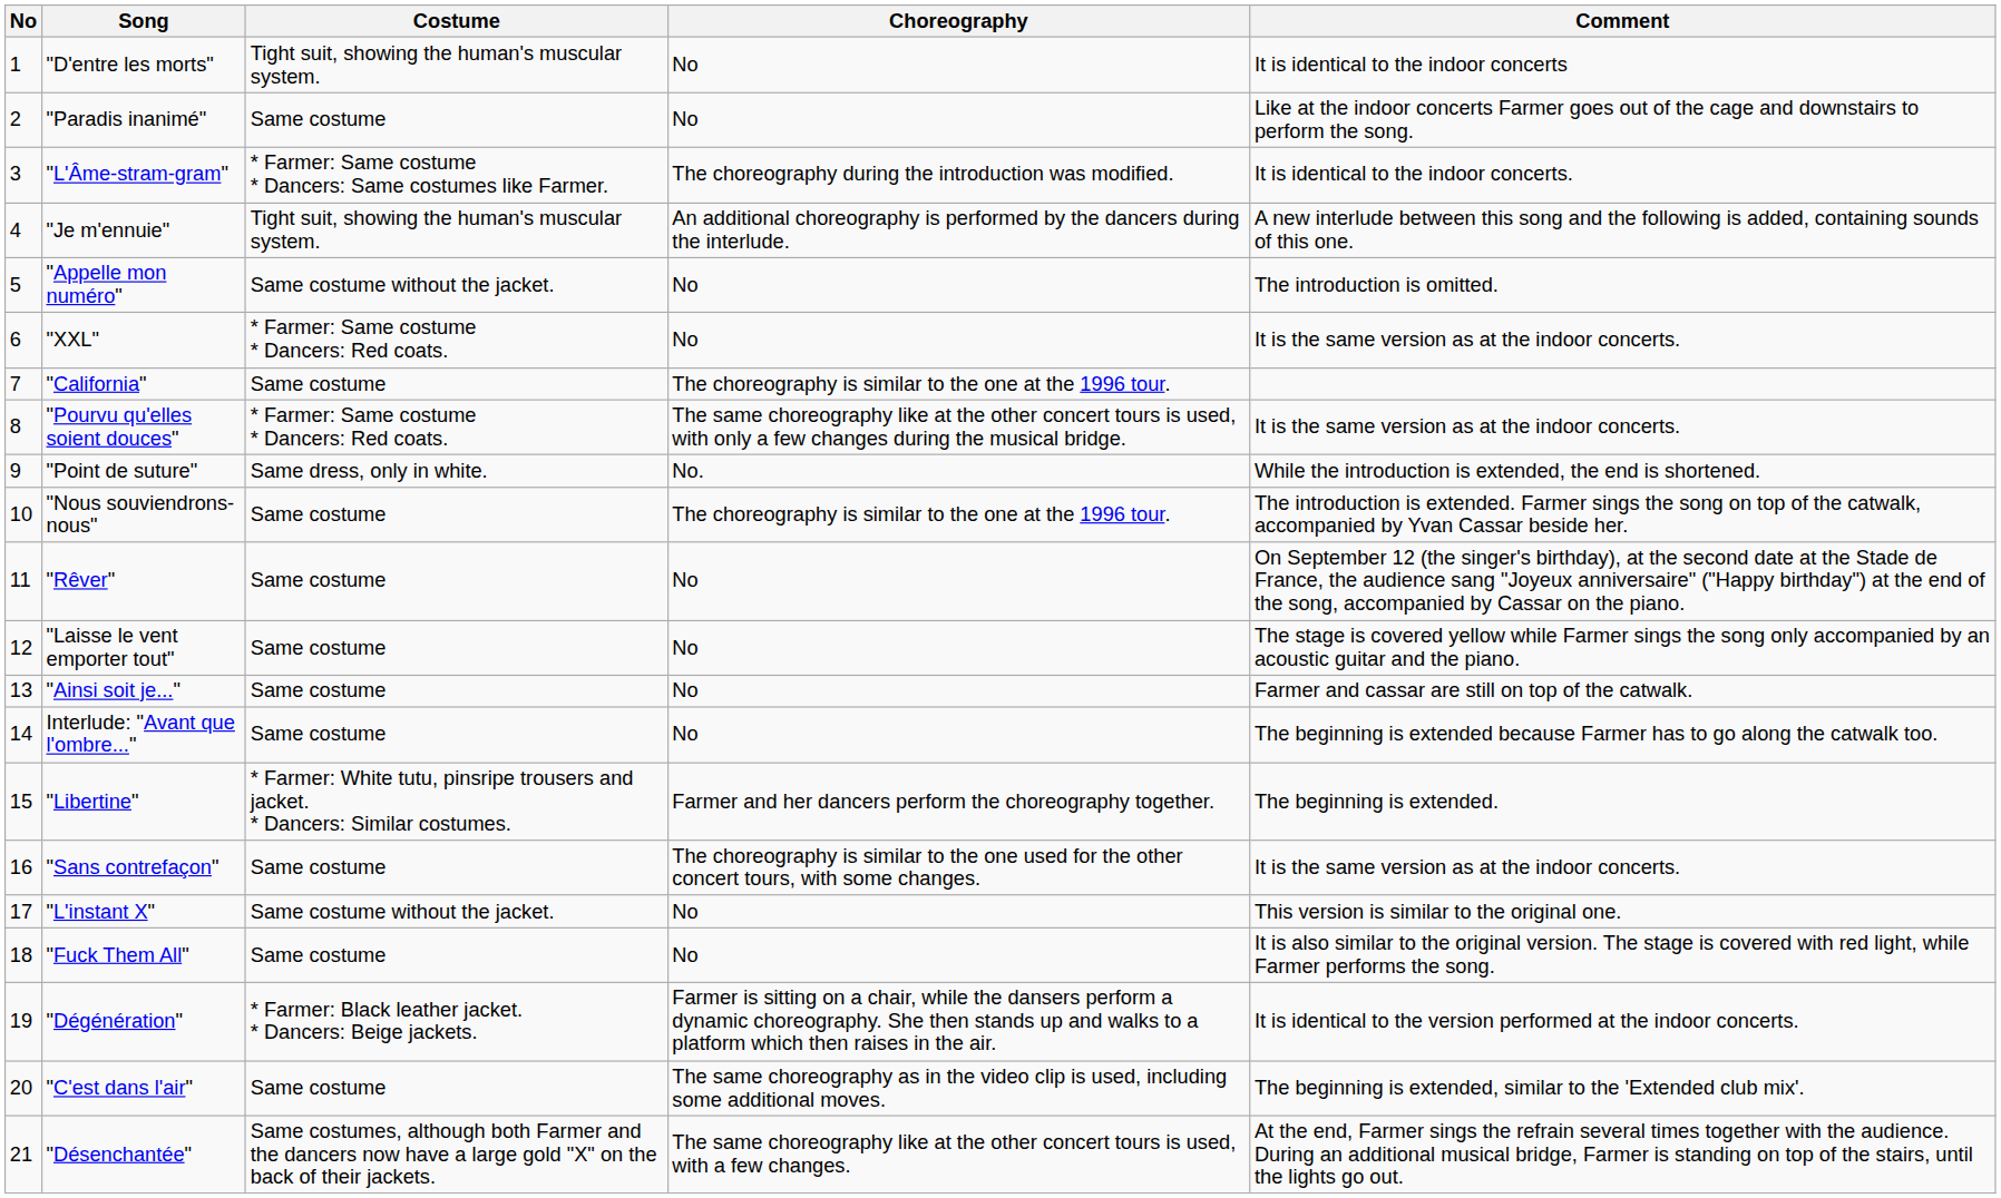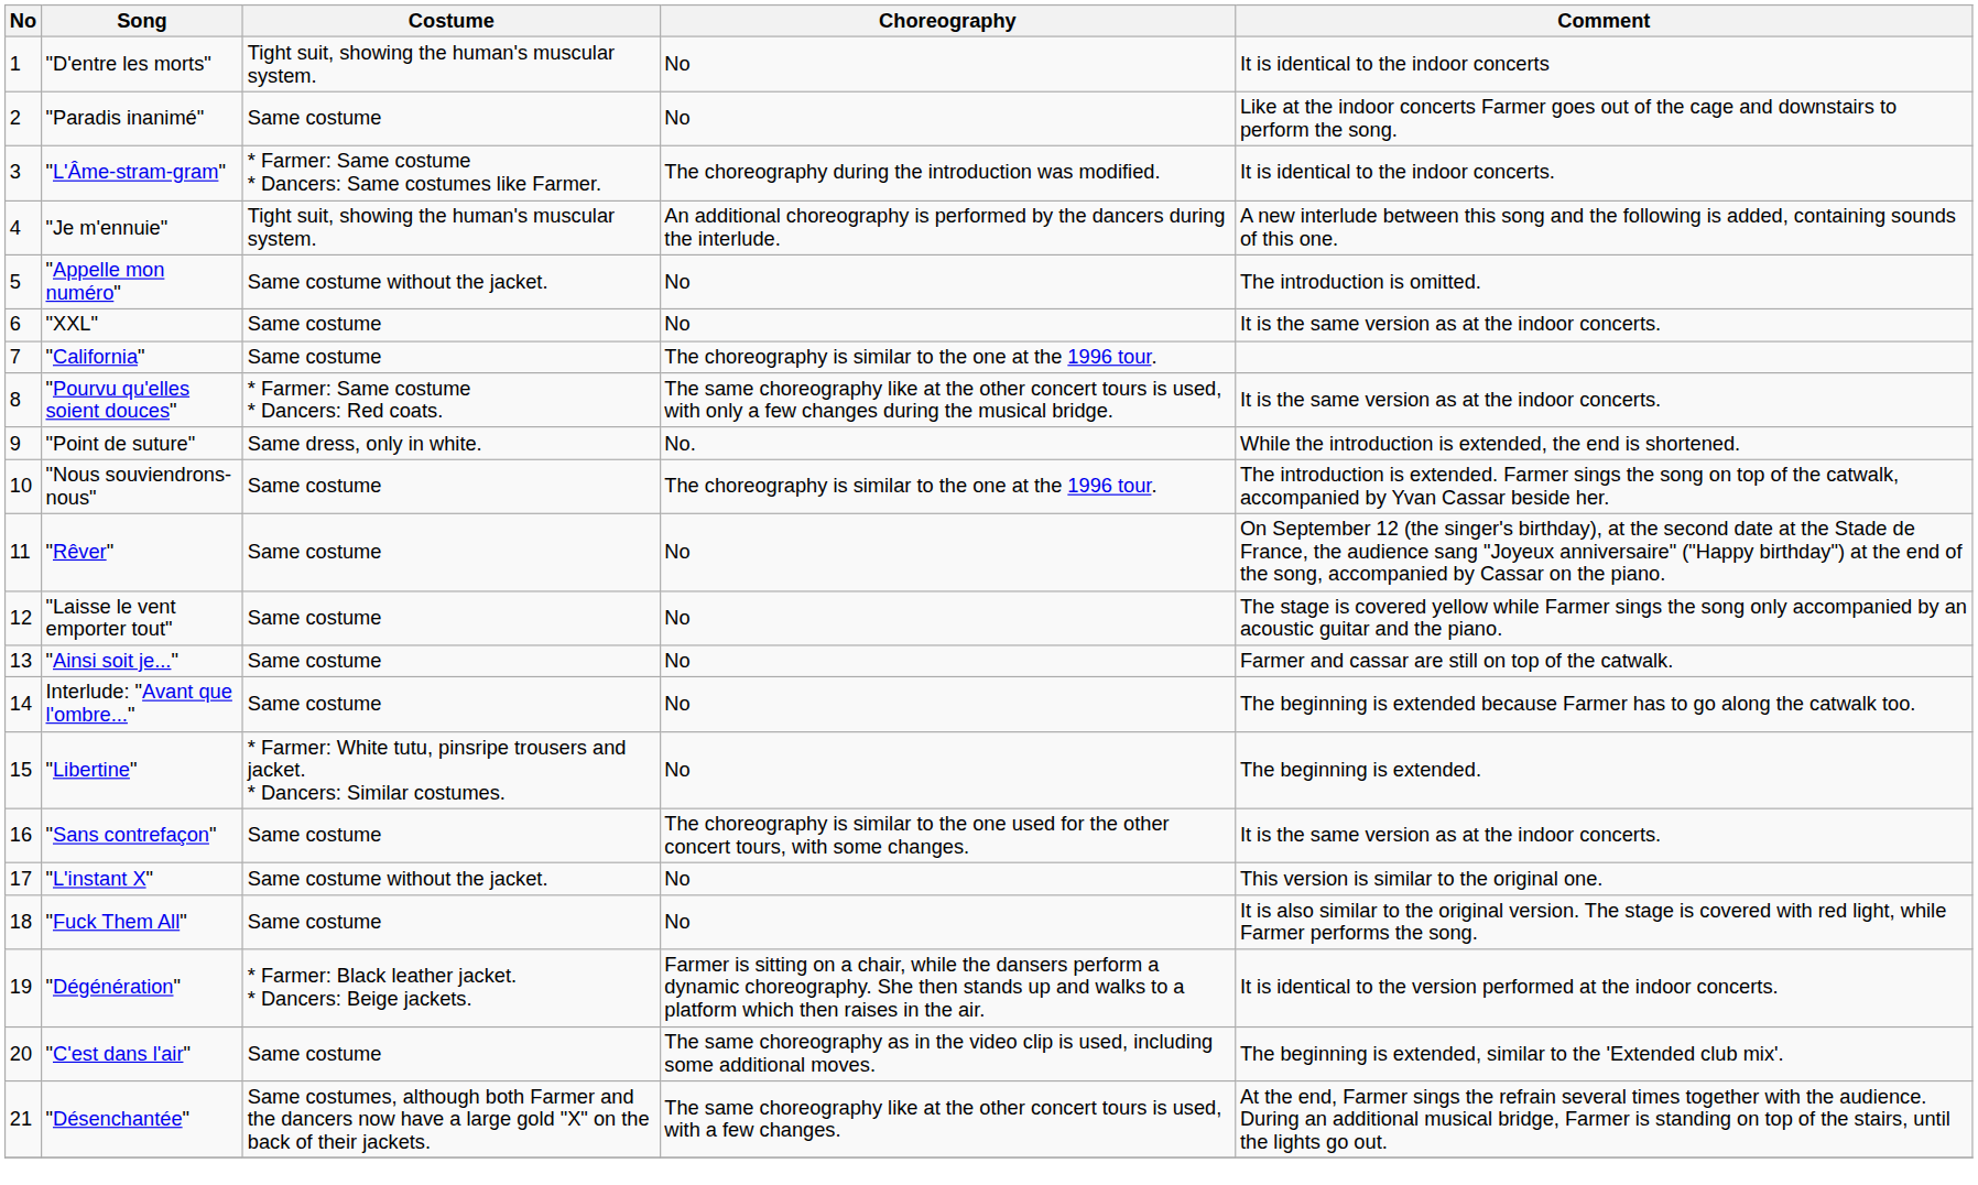 <table class="wikitable" border="1">
 <tr>
 <th>No</th>
 <th>Song</th>
 <th>Costume</th>
 <th>Choreography</th>
 <th>Comment</th>
 </tr>
 <tr>
 <td>1</td>
 <td>"D'entre les morts"</td>
 <td>Tight suit, showing the human's muscular system.</td>
 <td>No</td>
 <td>It is identical to the indoor concerts</td>
 </tr>
 <tr>
 <td>2</td>
 <td>"Paradis inanimé"</td>
 <td>Same costume</td>
 <td>No</td>
 <td>Like at the indoor concerts Farmer goes out of the cage and downstairs to perform the song.</td>
 </tr>
 <tr>
 <td>3</td>
 <td>"<a href='#'>L'Âme-stram-gram</a>"</td>
 <td>* Farmer: Same costume <br> * Dancers: Same costumes like Farmer.</td>
 <td>The choreography during the introduction was modified.</td>
 <td>It is identical to the indoor concerts.</td>
 </tr>
 <tr>
 <td>4</td>
 <td>"Je m'ennuie"</td>
 <td>Tight suit, showing the human's muscular system.</td>
 <td>An additional choreography is performed by the dancers during the interlude.</td>
 <td>A new interlude between this song and the following is added, containing sounds of this one.</td>
 </tr>
 <tr>
 <td>5</td>
 <td>"<a href='#'>Appelle mon numéro</a>"</td>
 <td>Same costume without the jacket.</td>
 <td>No</td>
 <td>The introduction is omitted.</td>
 </tr>
 <tr>
 <td>6</td>
 <td>"XXL"</td>
-<td>* Farmer: Same costume <br> * Dancers: Red coats.</td>
+<td>Same costume</td>
 <td>No</td>
 <td>It is the same version as at the indoor concerts.</td>
 </tr>
 <tr>
 <td>7</td>
 <td>"<a href='#'>California</a>"</td>
 <td>Same costume</td>
 <td>The choreography is similar to the one at the <a href='#'>1996 tour</a>.</td>
 <td></td>
 </tr>
 <tr>
 <td>8</td>
 <td>"<a href='#'>Pourvu qu'elles soient douces</a>"</td>
 <td>* Farmer: Same costume <br> * Dancers: Red coats.</td>
 <td>The same choreography like at the other concert tours is used, with only a few changes during the musical bridge.</td>
 <td>It is the same version as at the indoor concerts.</td>
 </tr>
 <tr>
 <td>9</td>
 <td>"Point de suture"</td>
 <td>Same dress, only in white.</td>
 <td>No.</td>
 <td>While the introduction is extended, the end is shortened.</td>
 </tr>
 <tr>
 <td>10</td>
 <td>"Nous souviendrons-nous"</td>
 <td>Same costume</td>
 <td>The choreography is similar to the one at the <a href='#'>1996 tour</a>.</td>
 <td>The introduction is extended. Farmer sings the song on top of the catwalk, accompanied by Yvan Cassar beside her.</td>
 </tr>
 <tr>
 <td>11</td>
 <td>"<a href='#'>Rêver</a>"</td>
 <td>Same costume</td>
 <td>No</td>
 <td>On September 12 (the singer's birthday), at the second date at the Stade de France, the audience sang "Joyeux anniversaire" ("Happy birthday") at the end of the song, accompanied by Cassar on the piano.</td>
 </tr>
 <tr>
 <td>12</td>
 <td>"Laisse le vent emporter tout"</td>
 <td>Same costume</td>
 <td>No</td>
 <td>The stage is covered yellow while Farmer sings the song only accompanied by an acoustic guitar and the piano.</td>
 </tr>
 <tr>
 <td>13</td>
 <td>"<a href='#'>Ainsi soit je...</a>"</td>
 <td>Same costume</td>
 <td>No</td>
 <td>Farmer and cassar are still on top of the catwalk.</td>
 </tr>
 <tr>
 <td>14</td>
 <td>Interlude: "<a href='#'>Avant que l'ombre...</a>"</td>
 <td>Same costume</td>
 <td>No</td>
 <td>The beginning is extended because Farmer has to go along the catwalk too.</td>
 </tr>
 <tr>
 <td>15</td>
 <td>"<a href='#'>Libertine</a>"</td>
 <td>* Farmer: White tutu, pinsripe trousers and jacket. <br> * Dancers: Similar costumes.</td>
-<td>Farmer and her dancers perform the choreography together.</td>
+<td>No</td>
 <td>The beginning is extended.</td>
 </tr>
 <tr>
 <td>16</td>
 <td>"<a href='#'>Sans contrefaçon</a>"</td>
 <td>Same costume</td>
 <td>The choreography is similar to the one used for the other concert tours, with some changes.</td>
 <td>It is the same version as at the indoor concerts.</td>
 </tr>
 <tr>
 <td>17</td>
 <td>"<a href='#'>L'instant X</a>"</td>
 <td>Same costume without the jacket.</td>
 <td>No</td>
 <td>This version is similar to the original one.</td>
 </tr>
 <tr>
 <td>18</td>
 <td>"<a href='#'>Fuck Them All</a>"</td>
 <td>Same costume</td>
 <td>No</td>
 <td>It is also similar to the original version. The stage is covered with red light, while Farmer performs the song.</td>
 </tr>
 <tr>
 <td>19</td>
 <td>"<a href='#'>Dégénération</a>"</td>
 <td>* Farmer: Black leather jacket. <br> * Dancers: Beige jackets.</td>
 <td>Farmer is sitting on a chair, while the dansers perform a dynamic choreography. She then stands up and walks to a platform which then raises in the air.</td>
 <td>It is identical to the version performed at the indoor concerts.</td>
 </tr>
 <tr>
 <td>20</td>
 <td>"<a href='#'>C'est dans l'air</a>"</td>
 <td>Same costume</td>
 <td>The same choreography as in the video clip is used, including some additional moves.</td>
 <td>The beginning is extended, similar to the 'Extended club mix'.</td>
 </tr>
 <tr>
 <td>21</td>
 <td>"<a href='#'>Désenchantée</a>"</td>
 <td>Same costumes, although both Farmer and the dancers now have a large gold "X" on the back of their jackets.</td>
 <td>The same choreography like at the other concert tours is used, with a few changes.</td>
 <td>At the end, Farmer sings the refrain several times together with the audience. During an additional musical bridge, Farmer is standing on top of the stairs, until the lights go out.</td>
 </tr>
 <tr>
 </tr>
 </table>
